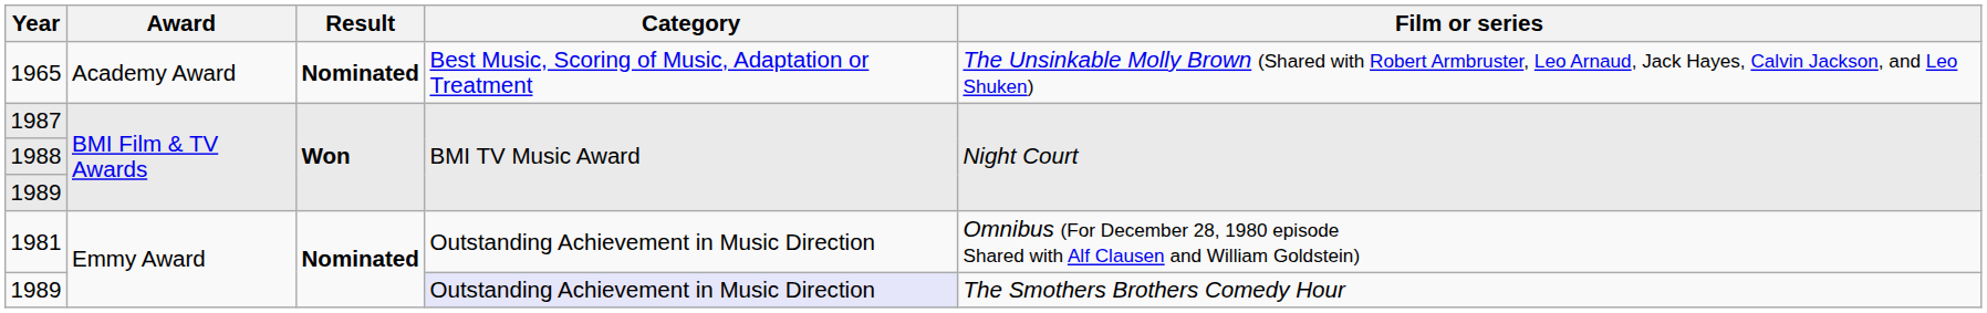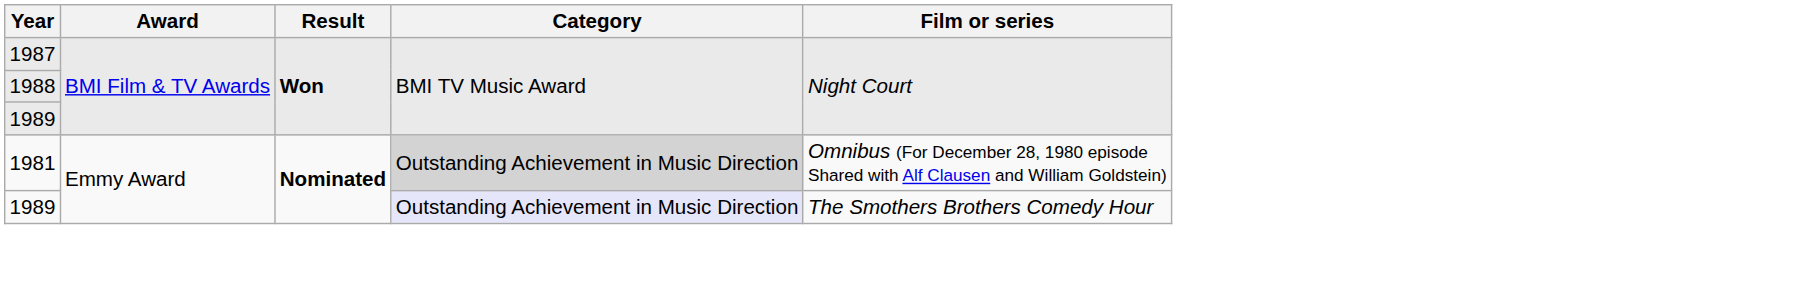 <table class="wikitable" style="font-size: 90%;">
 <tr>
 <th>Year</th>
 <th>Award</th>
 <th>Result</th>
 <th>Category</th>
 <th>Film or series</th>
-</tr>
-<tr>
-<td>1965</td>
-<td>Academy Award</td>
-<td><strong>Nominated</strong></td>
-<td><a href='#'>Best Music, Scoring of Music, Adaptation or Treatment</a></td>
-<td><em><a href='#'>The Unsinkable Molly Brown</a></em> <small>(Shared with <a href='#'>Robert Armbruster</a>, <a href='#'>Leo Arnaud</a>, Jack Hayes, <a href='#'>Calvin Jackson</a>, and <a href='#'>Leo Shuken</a>)</small></td>
 </tr>
 <tr style="background-color: #EAEAEA;">
 <td>1987</td>
 <td rowspan=3><a href='#'>BMI Film & TV Awards</a></td>
 <td rowspan=3><strong>Won</strong></td>
 <td rowspan=3>BMI TV Music Award</td>
 <td rowspan=3><em>Night Court</em></td>
 </tr>
 <tr style="background-color: #EAEAEA;">
 <td>1988</td>
 </tr>
 <tr style="background-color: #EAEAEA;">
 <td>1989</td>
 </tr>
 <tr>
 <td>1981</td>
 <td rowspan=2>Emmy Award</td>
 <td rowspan=2><strong>Nominated</strong></td>
-<td>Outstanding Achievement in Music Direction</td>
+<td style="background: lightgrey;">Outstanding Achievement in Music Direction</td>
 <td><em>Omnibus</em> <small>(For December 28, 1980 episode<br>Shared with <a href='#'>Alf Clausen</a> and William Goldstein)</small></td>
 </tr>
 <tr>
 <td>1989</td>
 <td style="background: lavender;">Outstanding Achievement in Music Direction</td>
 <td><em>The Smothers Brothers Comedy Hour</em></td>
 </tr>
 </table>
